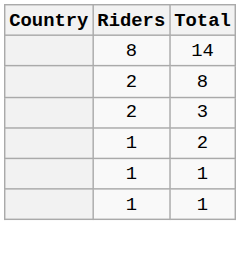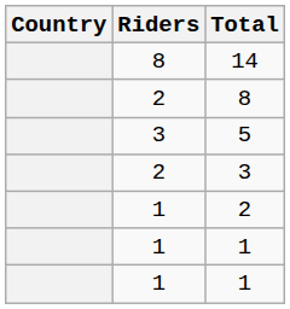 <table class="wikitable plainrowheaders sortable">
 <tr>
 <th scope="col">Country</th>
 <th scope="col">Riders</th>
 <th scope="col">Total</th>
 </tr>
 <tr>
 <th scope="row"></th>
 <td align=center>8</td>
 <td align=center>14</td>
 </tr>
 <tr>
 <th scope="row"></th>
 <td align=center>2</td>
 <td align=center>8</td>
+</tr>
+<tr>
+<th scope="row"></th>
+<td align=center>3</td>
+<td align=center>5</td>
 </tr>
 <tr>
 <th scope="row"></th>
 <td align=center>2</td>
 <td align=center>3</td>
 </tr>
 <tr>
 <th scope="row"></th>
 <td align=center>1</td>
 <td align=center>2</td>
 </tr>
 <tr>
 <th scope="row"></th>
 <td align=center>1</td>
 <td align=center>1</td>
 </tr>
 <tr>
 <th scope="row"></th>
 <td align=center>1</td>
 <td align=center>1</td>
 </tr>
 </table>
